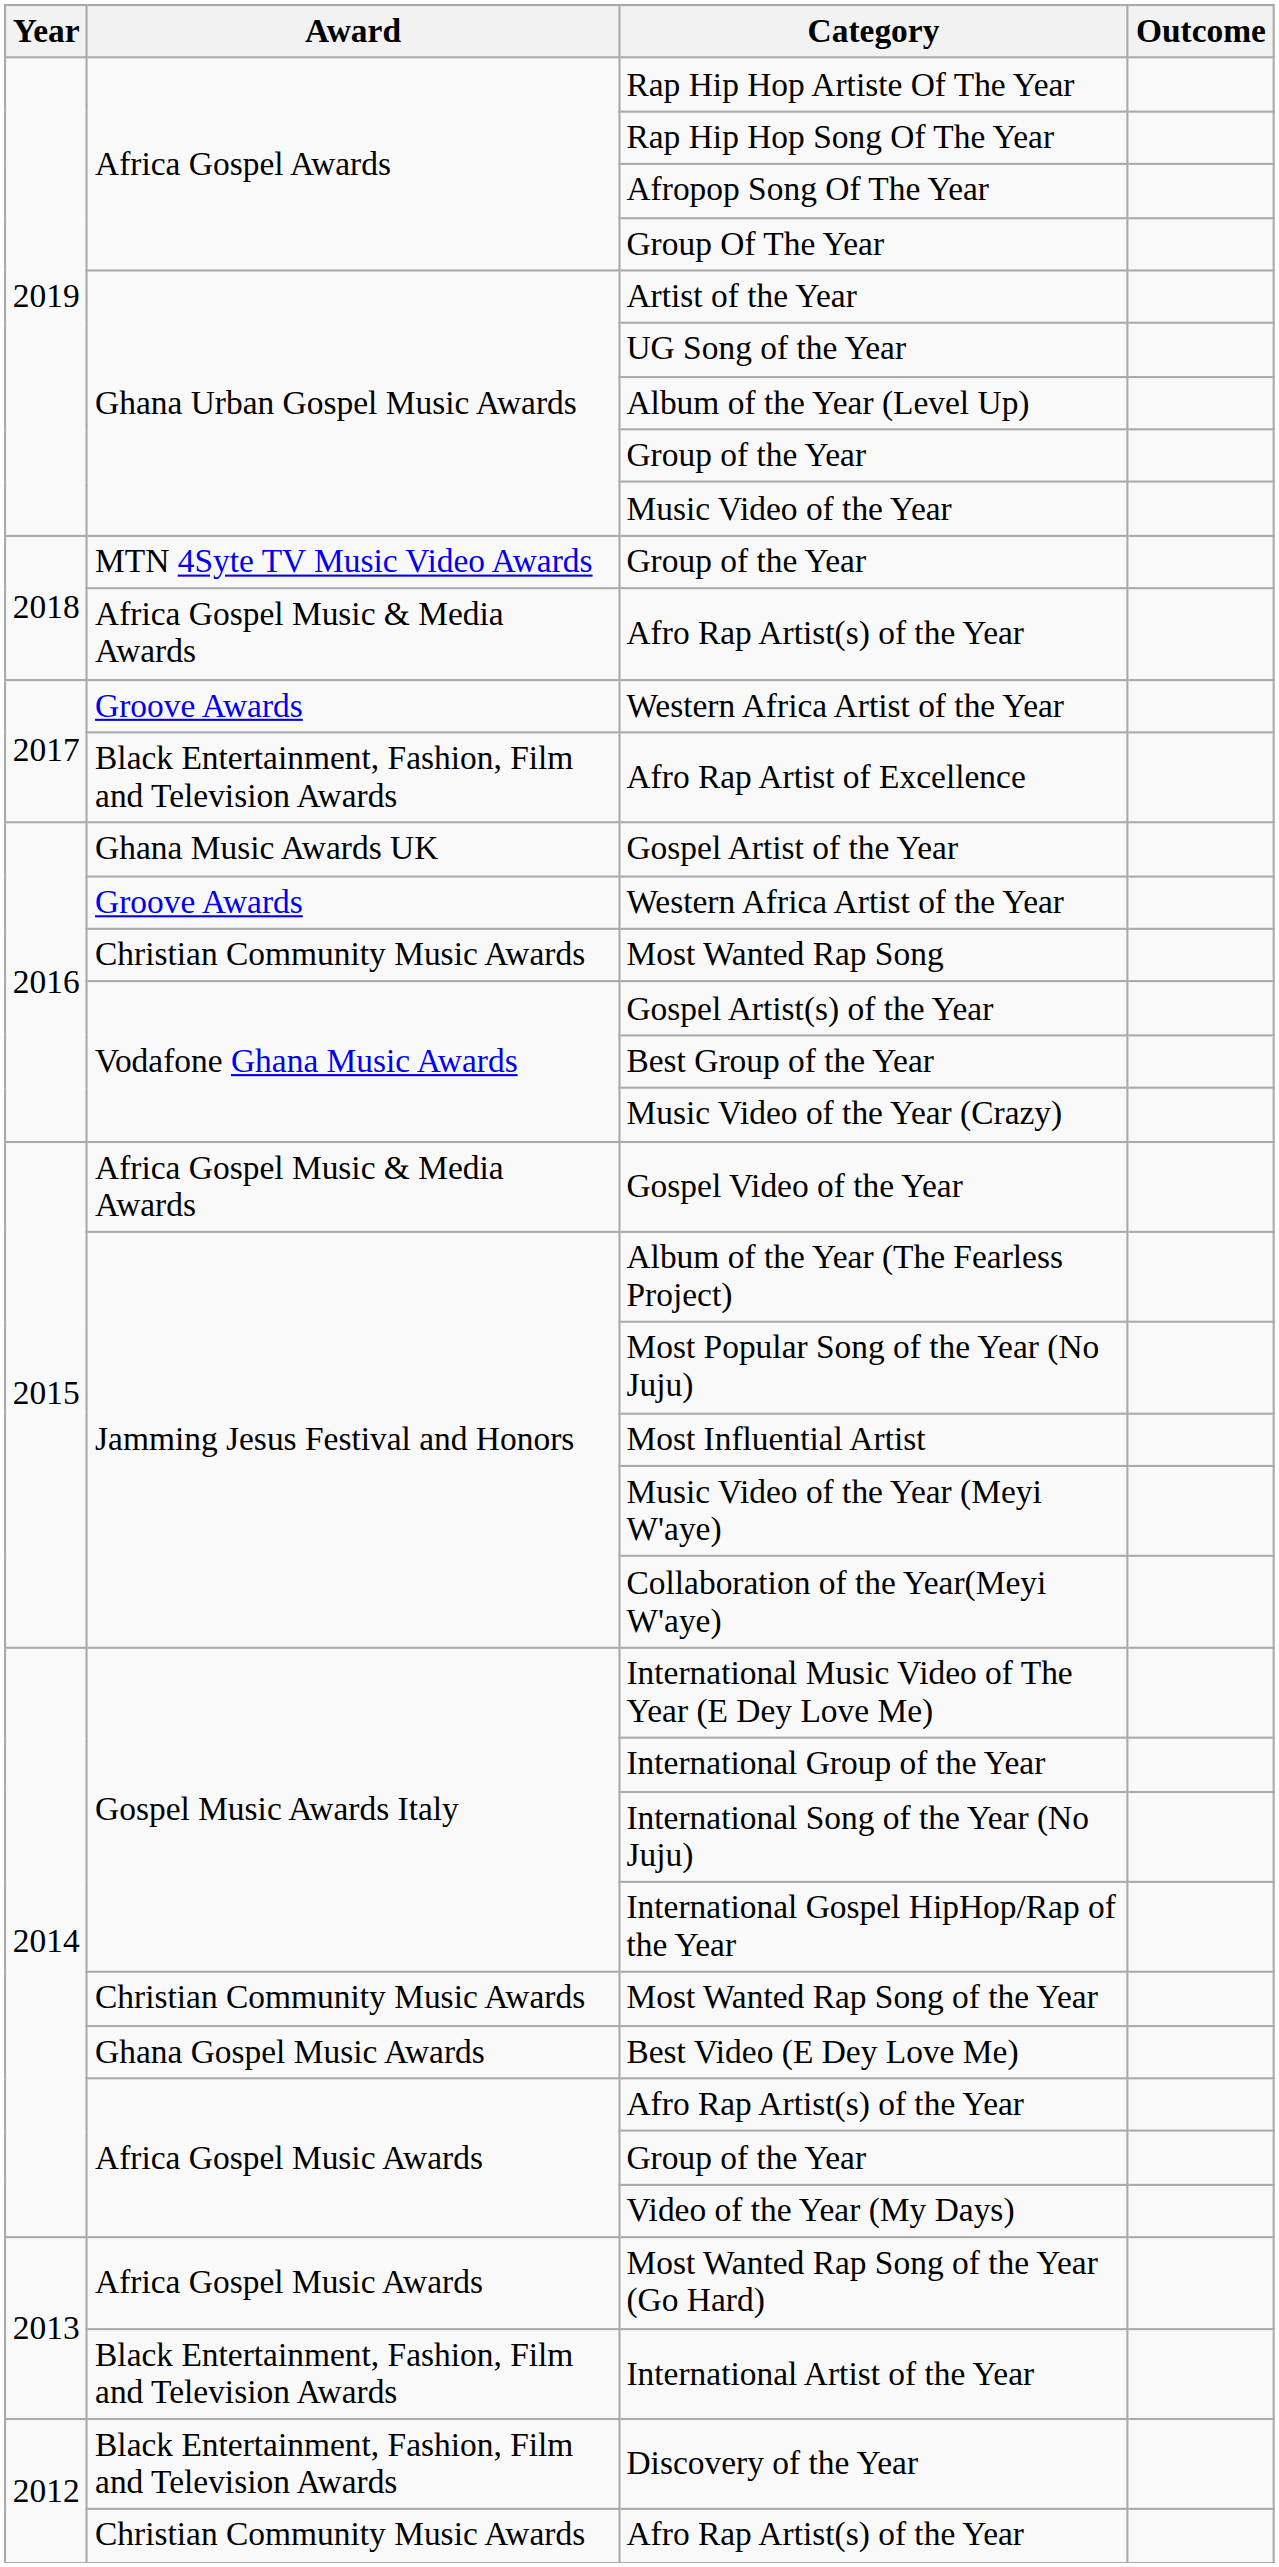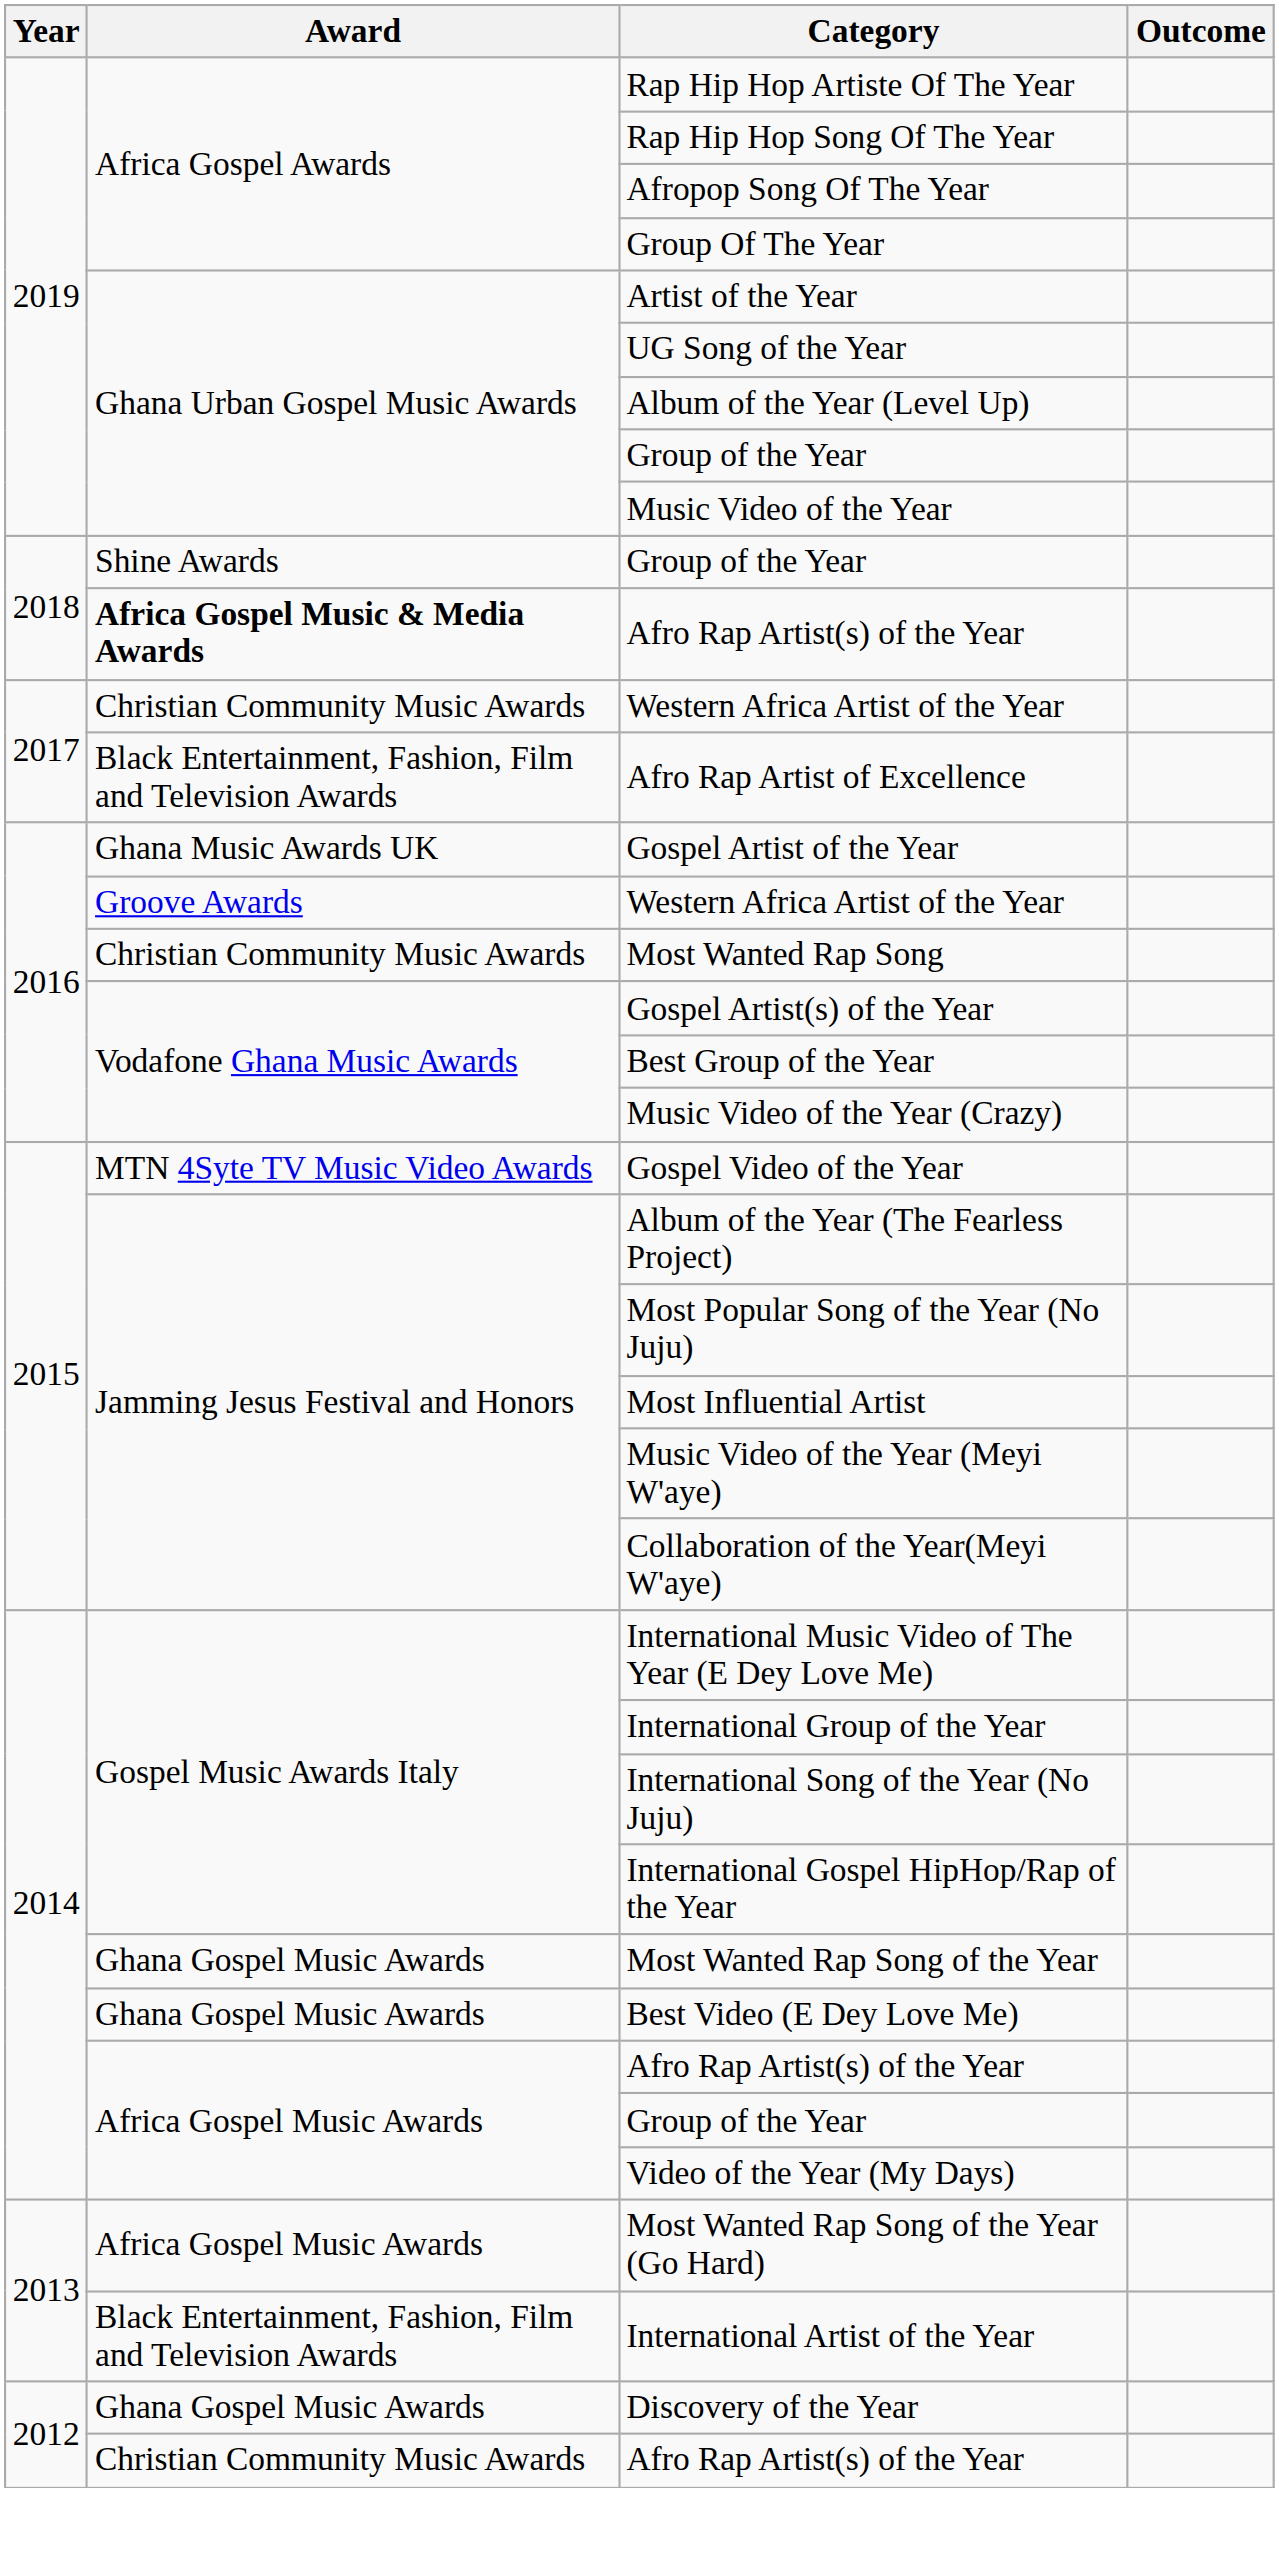 <table class="wikitable">
 <tr>
 <th>Year</th>
 <th>Award</th>
 <th>Category</th>
 <th>Outcome</th>
 </tr>
 <tr>
 <td rowspan="9">2019</td>
 <td rowspan="4">Africa Gospel Awards</td>
 <td>Rap Hip Hop Artiste Of The Year</td>
 <td> </td>
 </tr>
 <tr>
 <td>Rap Hip Hop Song Of The Year</td>
 <td></td>
 </tr>
 <tr>
 <td>Afropop Song Of The Year</td>
 <td></td>
 </tr>
 <tr>
 <td>Group Of The Year</td>
 <td></td>
 </tr>
 <tr>
 <td rowspan="5">Ghana Urban Gospel Music Awards</td>
 <td>Artist of the Year</td>
 <td></td>
 </tr>
 <tr>
 <td>UG Song of the Year</td>
 <td></td>
 </tr>
 <tr>
 <td>Album of the Year (Level Up)</td>
 <td></td>
 </tr>
 <tr>
 <td>Group of the Year</td>
 <td></td>
 </tr>
 <tr>
 <td>Music Video of the Year</td>
 <td></td>
 </tr>
 <tr>
 <td rowspan="2">2018</td>
-<td>MTN <a href='#'>4Syte TV Music Video Awards</a></td>
+<td>Shine Awards</td>
 <td>Group of the Year</td>
 <td></td>
 </tr>
 <tr>
-<td>Africa Gospel Music & Media Awards</td>
+<td><strong>Africa Gospel Music & Media Awards</strong></td>
 <td>Afro Rap Artist(s) of the Year</td>
 <td></td>
 </tr>
 <tr>
 <td rowspan="2">2017</td>
-<td><a href='#'>Groove Awards</a></td>
+<td>Christian Community Music Awards</td>
 <td>Western Africa Artist of the Year</td>
 <td></td>
 </tr>
 <tr>
 <td>Black Entertainment, Fashion, Film and Television Awards</td>
 <td>Afro Rap Artist of Excellence</td>
 <td></td>
 </tr>
 <tr>
 <td rowspan="6">2016</td>
 <td>Ghana Music Awards UK</td>
 <td>Gospel Artist of the Year</td>
 <td></td>
 </tr>
 <tr>
 <td><a href='#'>Groove Awards</a></td>
 <td>Western Africa Artist of the Year</td>
 <td></td>
 </tr>
 <tr>
 <td>Christian Community Music Awards</td>
 <td>Most Wanted Rap Song</td>
 <td></td>
 </tr>
 <tr>
 <td rowspan="3">Vodafone <a href='#'>Ghana Music Awards</a></td>
 <td>Gospel Artist(s) of the Year</td>
 <td></td>
 </tr>
 <tr>
 <td>Best Group of the Year</td>
 <td></td>
 </tr>
 <tr>
 <td>Music Video of the Year (Crazy)</td>
 <td></td>
 </tr>
 <tr>
 <td rowspan="6">2015</td>
-<td>Africa Gospel Music & Media Awards</td>
+<td>MTN <a href='#'>4Syte TV Music Video Awards</a></td>
 <td>Gospel Video of the Year</td>
 <td></td>
 </tr>
 <tr>
 <td rowspan="5">Jamming Jesus Festival and Honors</td>
 <td>Album of the Year (The Fearless Project)</td>
 <td></td>
 </tr>
 <tr>
 <td>Most Popular Song of the Year (No Juju)</td>
 <td></td>
 </tr>
 <tr>
 <td>Most Influential Artist</td>
 <td></td>
 </tr>
 <tr>
 <td>Music Video of the Year (Meyi W'aye)</td>
 <td></td>
 </tr>
 <tr>
 <td>Collaboration of the Year(Meyi W'aye)</td>
 <td></td>
 </tr>
 <tr>
 <td rowspan="9">2014</td>
 <td rowspan="4">Gospel Music Awards Italy</td>
 <td>International Music Video of The Year (E Dey Love Me)</td>
 <td></td>
 </tr>
 <tr>
 <td>International Group of the Year</td>
 <td></td>
 </tr>
 <tr>
 <td>International Song of the Year (No Juju)</td>
 <td></td>
 </tr>
 <tr>
 <td>International Gospel HipHop/Rap of the Year</td>
 <td></td>
 </tr>
 <tr>
-<td>Christian Community Music Awards</td>
+<td>Ghana Gospel Music Awards</td>
 <td>Most Wanted Rap Song of the Year</td>
 <td></td>
 </tr>
 <tr>
 <td>Ghana Gospel Music Awards</td>
 <td>Best Video (E Dey Love Me)</td>
 <td></td>
 </tr>
 <tr>
 <td rowspan="3">Africa Gospel Music Awards</td>
 <td>Afro Rap Artist(s) of the Year</td>
 <td></td>
 </tr>
 <tr>
 <td>Group of the Year</td>
 <td></td>
 </tr>
 <tr>
 <td>Video of the Year (My Days)</td>
 <td></td>
 </tr>
 <tr>
 <td rowspan="2">2013</td>
 <td>Africa Gospel Music Awards</td>
 <td>Most Wanted Rap Song of the Year (Go Hard)</td>
 <td></td>
 </tr>
 <tr>
 <td>Black Entertainment, Fashion, Film and Television Awards</td>
 <td>International Artist of the Year</td>
 <td></td>
 </tr>
 <tr>
 <td rowspan="2">2012</td>
-<td>Black Entertainment, Fashion, Film and Television Awards</td>
+<td>Ghana Gospel Music Awards</td>
 <td>Discovery of the Year</td>
 <td></td>
 </tr>
 <tr>
 <td>Christian Community Music Awards</td>
 <td>Afro Rap Artist(s) of the Year</td>
 <td></td>
 </tr>
 <tr>
 </tr>
 </table>
